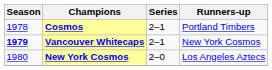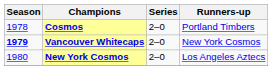 <table class="wikitable sortable">
 <tr>
 <th>Season</th>
 <th>Champions</th>
 <th>Series</th>
 <th>Runners-up</th>
 </tr>
 <tr>
 <td><a href='#'>1978</a></td>
 <td bgcolor=#FFFF99><strong><a href='#'>Cosmos</a></strong></td>
-<td>2–1</td>
+<td>2–0</td>
 <td><a href='#'>Portland Timbers</a></td>
 </tr>
 <tr>
 <td><strong><a href='#'>1979</a></strong></td>
 <td bgcolor=#FFFF99><strong><a href='#'>Vancouver Whitecaps</a></strong></td>
-<td>2–1</td>
+<td>2–0</td>
 <td><a href='#'>New York Cosmos</a></td>
 </tr>
 <tr>
 <td><a href='#'>1980</a></td>
 <td bgcolor=#FFFF99><strong><a href='#'>New York Cosmos</a></strong></td>
 <td>2–0</td>
 <td><a href='#'>Los Angeles Aztecs</a></td>
 </tr>
 <tr>
 </tr>
 </table>
